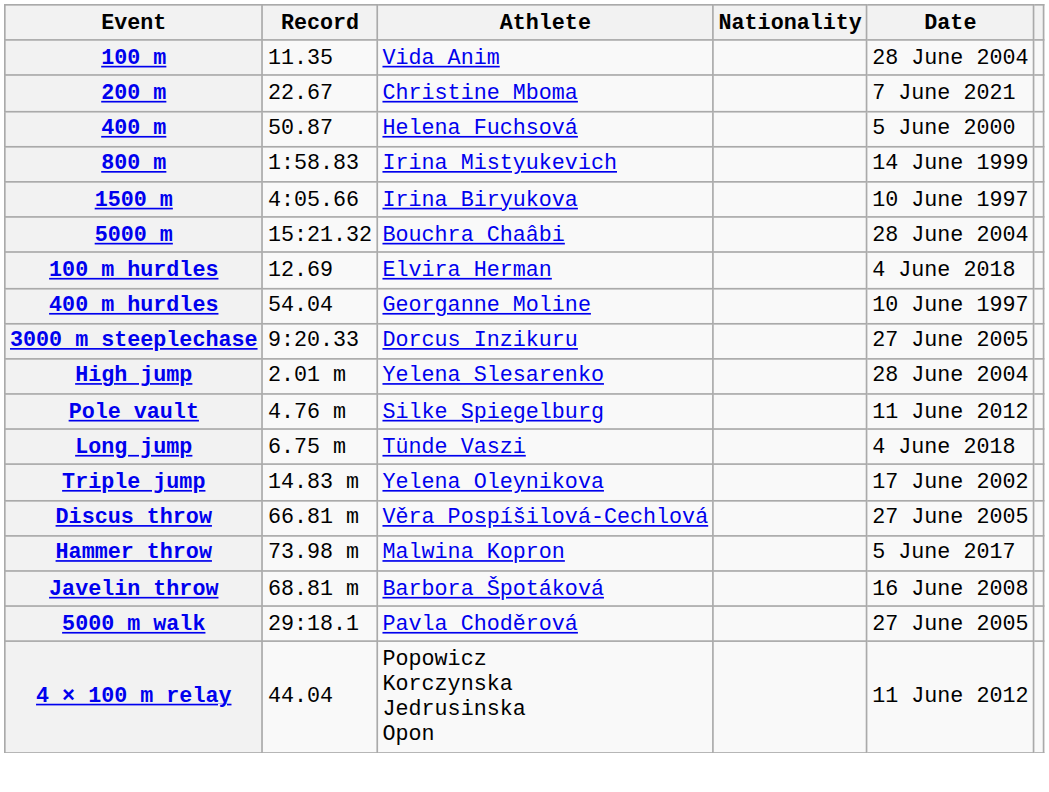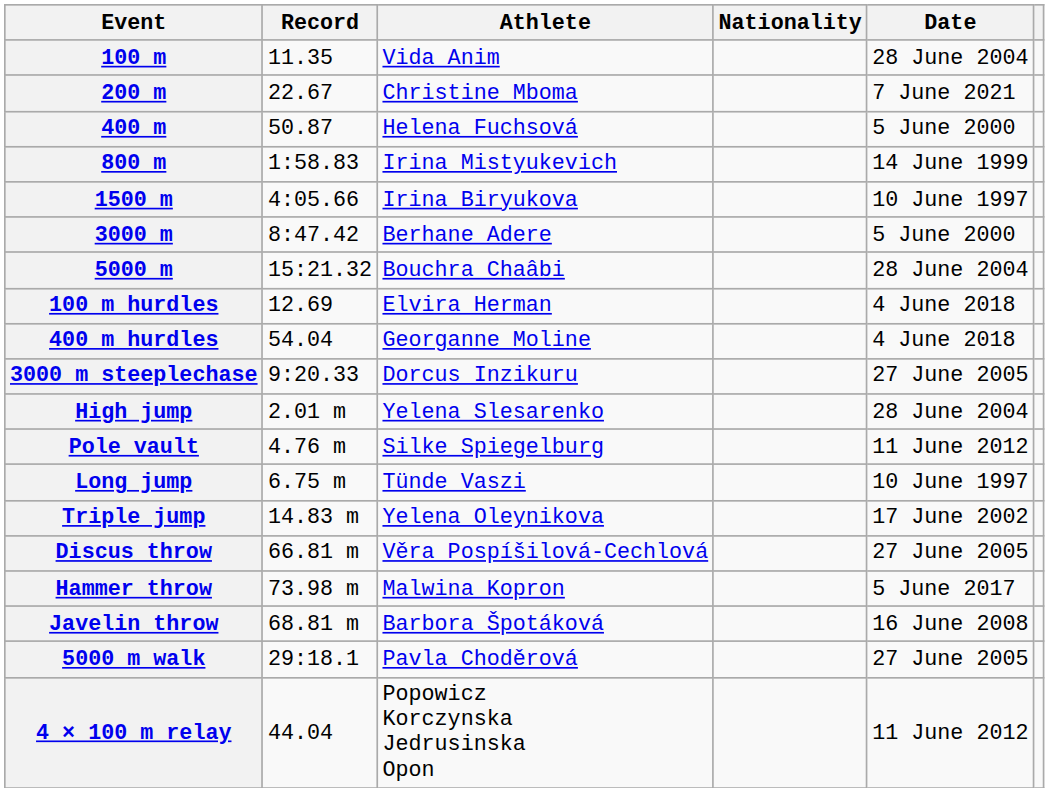 <table class="wikitable plainrowheaders sticky-header">
 <tr>
 <th scope="col">Event</th>
 <th scope="col">Record</th>
 <th scope="col">Athlete</th>
 <th scope="col">Nationality</th>
 <th scope="col">Date</th>
 <th scope="col"></th>
 </tr>
 <tr>
 <th scope="row"><a href='#'>100 m</a></th>
 <td>11.35</td>
 <td><a href='#'>Vida Anim</a></td>
 <td></td>
 <td>28 June 2004</td>
 <td></td>
 </tr>
 <tr>
 <th scope="row"><a href='#'>200 m</a></th>
 <td>22.67 </td>
 <td><a href='#'>Christine Mboma</a></td>
 <td></td>
 <td>7 June 2021</td>
 <td></td>
 </tr>
 <tr>
 <th scope="row"><a href='#'>400 m</a></th>
 <td>50.87</td>
 <td><a href='#'>Helena Fuchsová</a></td>
 <td></td>
 <td>5 June 2000</td>
 <td></td>
 </tr>
 <tr>
 <th scope="row"><a href='#'>800 m</a></th>
 <td>1:58.83</td>
 <td><a href='#'>Irina Mistyukevich</a></td>
 <td></td>
 <td>14 June 1999</td>
 <td></td>
 </tr>
 <tr>
 <th scope="row"><a href='#'>1500 m</a></th>
 <td>4:05.66</td>
 <td><a href='#'>Irina Biryukova</a></td>
 <td></td>
 <td>10 June 1997</td>
 <td></td>
 </tr>
 <tr>
+<th scope="row"><a href='#'>3000 m</a></th>
+<td>8:47.42</td>
+<td><a href='#'>Berhane Adere</a></td>
+<td></td>
+<td>5 June 2000</td>
+<td></td>
+</tr>
+<tr>
 <th scope="row"><a href='#'>5000 m</a></th>
 <td>15:21.32</td>
 <td><a href='#'>Bouchra Chaâbi</a></td>
 <td></td>
 <td>28 June 2004</td>
 <td></td>
 </tr>
 <tr>
 <th scope="row"><a href='#'>100 m hurdles</a></th>
 <td>12.69 </td>
 <td><a href='#'>Elvira Herman</a></td>
 <td></td>
 <td>4 June 2018</td>
 <td></td>
 </tr>
 <tr>
 <th scope="row"><a href='#'>400 m hurdles</a></th>
 <td>54.04</td>
 <td><a href='#'>Georganne Moline</a></td>
 <td></td>
-<td>10 June 1997</td>
+<td>4 June 2018</td>
 <td></td>
 </tr>
 <tr>
 <th scope="row"><a href='#'>3000 m steeplechase</a></th>
 <td>9:20.33</td>
 <td><a href='#'>Dorcus Inzikuru</a></td>
 <td></td>
 <td>27 June 2005</td>
 <td></td>
 </tr>
 <tr>
 <th scope="row"><a href='#'>High jump</a></th>
 <td>2.01 m</td>
 <td><a href='#'>Yelena Slesarenko</a></td>
 <td></td>
 <td>28 June 2004</td>
 <td></td>
 </tr>
 <tr>
 <th scope="row"><a href='#'>Pole vault</a></th>
 <td>4.76 m</td>
 <td><a href='#'>Silke Spiegelburg</a></td>
 <td></td>
 <td>11 June 2012</td>
 <td></td>
 </tr>
 <tr>
 <th scope="row"><a href='#'>Long jump</a></th>
 <td>6.75 m</td>
 <td><a href='#'>Tünde Vaszi</a></td>
 <td></td>
-<td>4 June 2018</td>
+<td>10 June 1997</td>
 <td></td>
 </tr>
 <tr>
 <th scope="row"><a href='#'>Triple jump</a></th>
 <td>14.83 m</td>
 <td><a href='#'>Yelena Oleynikova</a></td>
 <td></td>
 <td>17 June 2002</td>
 <td></td>
 </tr>
 <tr>
 <th scope="row"><a href='#'>Discus throw</a></th>
 <td>66.81 m</td>
 <td><a href='#'>Věra Pospíšilová-Cechlová</a></td>
 <td></td>
 <td>27 June 2005</td>
 <td></td>
 </tr>
 <tr>
 <th scope="row"><a href='#'>Hammer throw</a></th>
 <td>73.98 m</td>
 <td><a href='#'>Malwina Kopron</a></td>
 <td></td>
 <td>5 June 2017</td>
 <td></td>
 </tr>
 <tr>
 <th scope="row"><a href='#'>Javelin throw</a></th>
 <td>68.81 m</td>
 <td><a href='#'>Barbora Špotáková</a></td>
 <td></td>
 <td>16 June 2008</td>
 <td></td>
 </tr>
 <tr>
 <th scope="row"><a href='#'>5000 m walk</a></th>
 <td>29:18.1</td>
 <td><a href='#'>Pavla Choděrová</a></td>
 <td></td>
 <td>27 June 2005</td>
 <td></td>
 </tr>
 <tr>
 <th scope="row"><a href='#'>4 × 100 m relay</a></th>
 <td>44.04</td>
 <td>Popowicz<br>Korczynska<br>Jedrusinska<br>Opon</td>
 <td></td>
 <td>11 June 2012</td>
 <td></td>
 </tr>
 </table>
